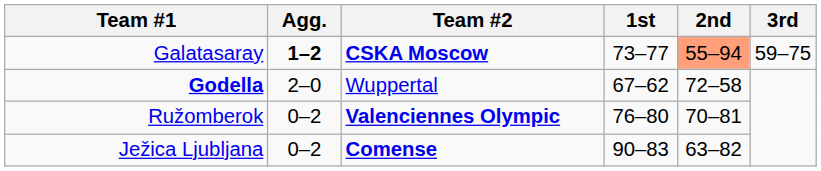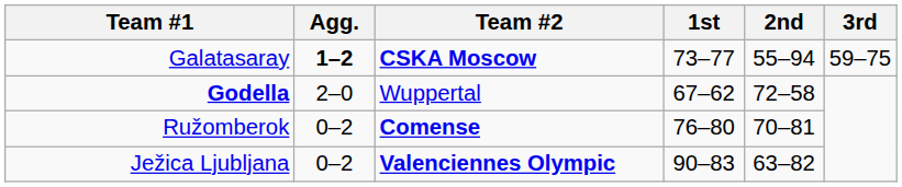 <table class=wikitable style="text-align:center">
 <tr>
 <th width=200>Team #1</th>
 <th width=50>Agg.</th>
 <th width=200>Team #2</th>
 <th width=50>1st</th>
 <th width=50>2nd</th>
 <th wifth=50>3rd</th>
 </tr>
 <tr>
 <td align=right><a href='#'>Galatasaray</a> </td>
 <td align=center><strong>1–2</strong></td>
 <td align=left> <strong><a href='#'>CSKA Moscow</a></strong></td>
 <td align=center>73–77</td>
-<td align=center style="background: lightsalmon;">55–94</td>
+<td align=center>55–94</td>
 <td align=center>59–75</td>
 </tr>
 <tr>
 <td align=right><strong><a href='#'>Godella</a></strong> </td>
 <td align=center>2–0</td>
 <td align=left> <a href='#'>Wuppertal</a></td>
 <td align=center>67–62</td>
 <td align=center>72–58</td>
 </tr>
 <tr>
 <td align=right><a href='#'>Ružomberok</a> </td>
 <td align=center>0–2</td>
-<td align=left> <strong><a href='#'>Valenciennes Olympic</a></strong></td>
+<td align=left> <strong><a href='#'>Comense</a></strong></td>
 <td align=center>76–80</td>
 <td align=center>70–81</td>
 </tr>
 <tr>
 <td align=right><a href='#'>Ježica Ljubljana</a> </td>
 <td align=center>0–2</td>
-<td align=left> <strong><a href='#'>Comense</a></strong></td>
+<td align=left> <strong><a href='#'>Valenciennes Olympic</a></strong></td>
 <td align=center>90–83</td>
 <td align=center>63–82</td>
 </tr>
 </table>
